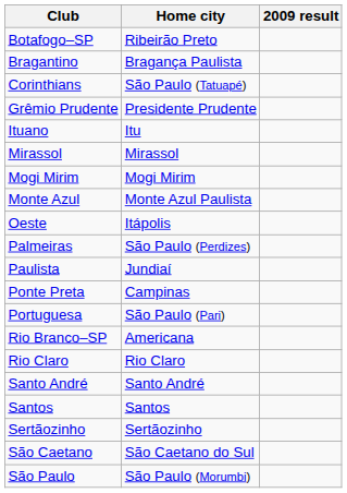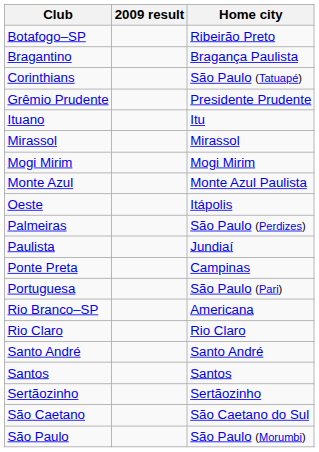 <table class="wikitable sortable">
 <tr>
 <th>Club</th>
+<th>2009 result</th>
 <th>Home city</th>
-<th>2009 result</th>
 </tr>
 <tr>
 <td><a href='#'>Botafogo–SP</a></td>
+<td></td>
 <td><a href='#'>Ribeirão Preto</a></td>
-<td></td>
 </tr>
 <tr>
 <td><a href='#'>Bragantino</a></td>
+<td></td>
 <td><a href='#'>Bragança Paulista</a></td>
-<td></td>
 </tr>
 <tr>
 <td><a href='#'>Corinthians</a></td>
+<td></td>
 <td><a href='#'>São Paulo</a> <small>(<a href='#'>Tatuapé</a>)</small></td>
-<td></td>
 </tr>
 <tr>
 <td><a href='#'>Grêmio Prudente</a></td>
+<td></td>
 <td><a href='#'>Presidente Prudente</a></td>
-<td></td>
 </tr>
 <tr>
 <td><a href='#'>Ituano</a></td>
+<td></td>
 <td><a href='#'>Itu</a></td>
-<td></td>
 </tr>
 <tr>
 <td><a href='#'>Mirassol</a></td>
+<td></td>
 <td><a href='#'>Mirassol</a></td>
-<td></td>
 </tr>
 <tr>
 <td><a href='#'>Mogi Mirim</a></td>
+<td></td>
 <td><a href='#'>Mogi Mirim</a></td>
-<td></td>
 </tr>
 <tr>
 <td><a href='#'>Monte Azul</a></td>
+<td></td>
 <td><a href='#'>Monte Azul Paulista</a></td>
-<td></td>
 </tr>
 <tr>
 <td><a href='#'>Oeste</a></td>
+<td></td>
 <td><a href='#'>Itápolis</a></td>
-<td></td>
 </tr>
 <tr>
 <td><a href='#'>Palmeiras</a></td>
+<td></td>
 <td><a href='#'>São Paulo</a> <small>(<a href='#'>Perdizes</a>)</small></td>
-<td></td>
 </tr>
 <tr>
 <td><a href='#'>Paulista</a></td>
+<td></td>
 <td><a href='#'>Jundiaí</a></td>
-<td></td>
 </tr>
 <tr>
 <td><a href='#'>Ponte Preta</a></td>
+<td></td>
 <td><a href='#'>Campinas</a></td>
-<td></td>
 </tr>
 <tr>
 <td><a href='#'>Portuguesa</a></td>
+<td></td>
 <td><a href='#'>São Paulo</a> <small>(<a href='#'>Pari</a>)</small></td>
-<td></td>
 </tr>
 <tr>
 <td><a href='#'>Rio Branco–SP</a></td>
+<td></td>
 <td><a href='#'>Americana</a></td>
-<td></td>
 </tr>
 <tr>
 <td><a href='#'>Rio Claro</a></td>
+<td></td>
 <td><a href='#'>Rio Claro</a></td>
-<td></td>
 </tr>
 <tr>
 <td><a href='#'>Santo André</a></td>
+<td></td>
 <td><a href='#'>Santo André</a></td>
-<td></td>
 </tr>
 <tr>
 <td><a href='#'>Santos</a></td>
+<td></td>
 <td><a href='#'>Santos</a></td>
-<td></td>
 </tr>
 <tr>
 <td><a href='#'>Sertãozinho</a></td>
+<td></td>
 <td><a href='#'>Sertãozinho</a></td>
-<td></td>
 </tr>
 <tr>
 <td><a href='#'>São Caetano</a></td>
+<td></td>
 <td><a href='#'>São Caetano do Sul</a></td>
-<td></td>
 </tr>
 <tr>
 <td><a href='#'>São Paulo</a></td>
+<td></td>
 <td><a href='#'>São Paulo</a> <small>(<a href='#'>Morumbi</a>)</small></td>
-<td></td>
 </tr>
 </table>
